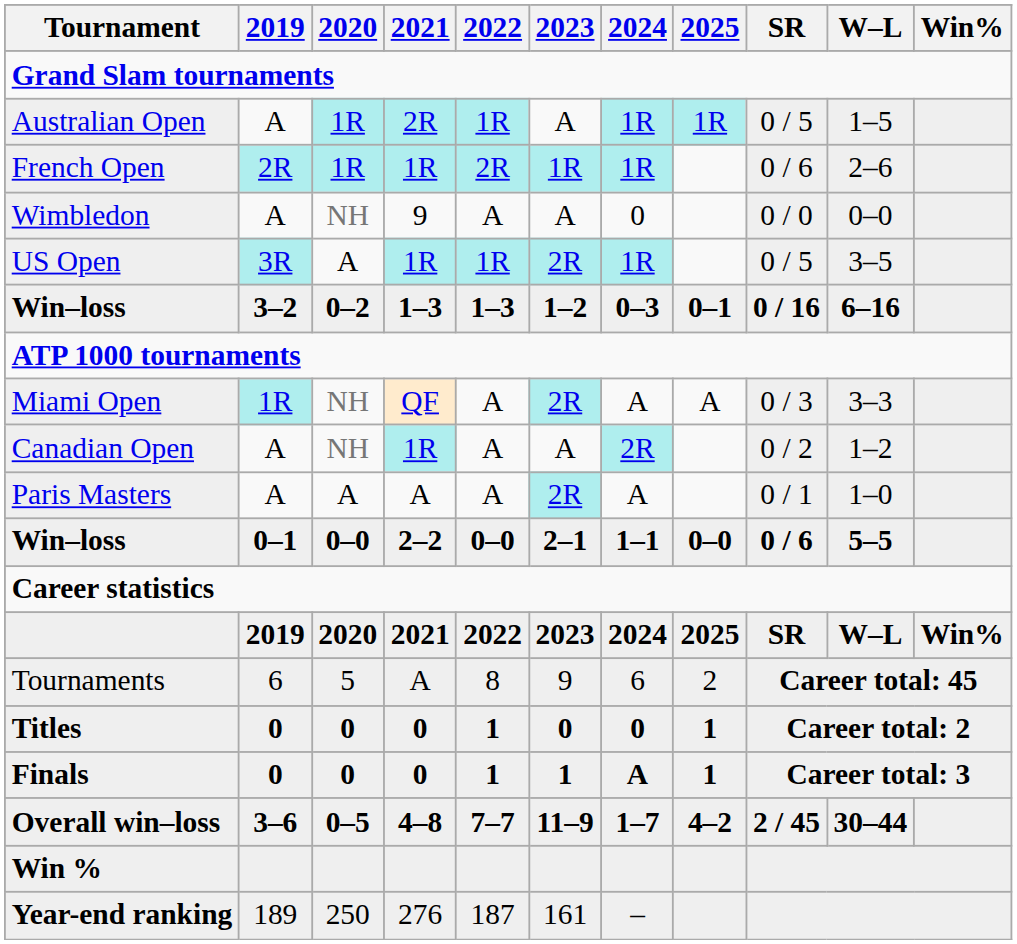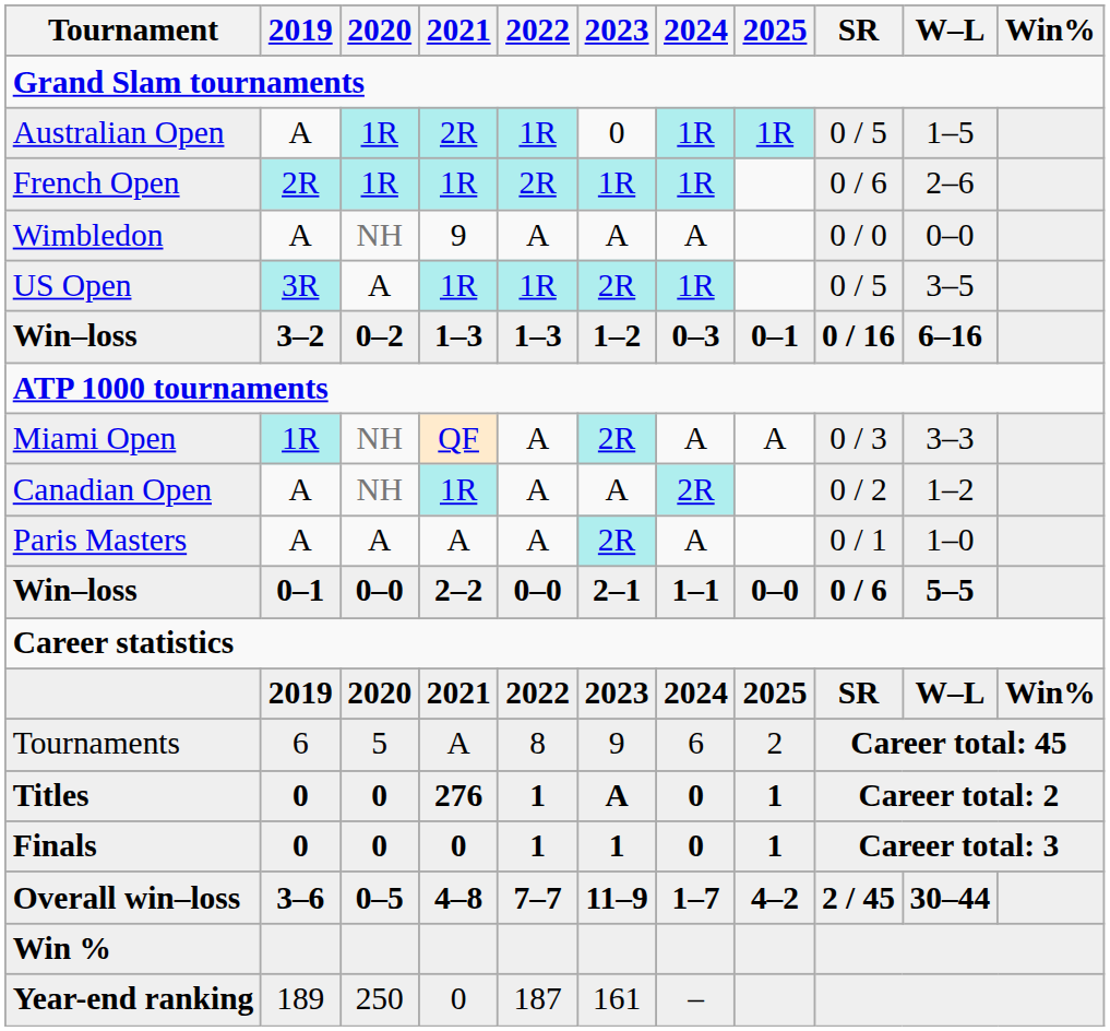 <table class=wikitable style=text-align:center>
 <tr>
 <th>Tournament</th>
 <th><a href='#'>2019</a></th>
 <th><a href='#'>2020</a></th>
 <th><a href='#'>2021</a></th>
 <th><a href='#'>2022</a></th>
 <th><a href='#'>2023</a></th>
 <th><a href='#'>2024</a></th>
 <th><a href='#'>2025</a></th>
 <th>SR</th>
 <th>W–L</th>
 <th>Win%</th>
 </tr>
 <tr>
 <td colspan="11" align="left"><a href='#'><strong>Grand Slam tournaments</strong></a></td>
 </tr>
 <tr>
 <td bgcolor=#EFEFEF align=left><a href='#'>Australian Open</a></td>
 <td>A</td>
 <td bgcolor=afeeee><a href='#'>1R</a></td>
 <td bgcolor=afeeee><a href='#'>2R</a></td>
 <td bgcolor=afeeee><a href='#'>1R</a></td>
-<td>A</td>
+<td>0</td>
 <td bgcolor=afeeee><a href='#'>1R</a></td>
 <td bgcolor=afeeee><a href='#'>1R</a></td>
 <td bgcolor=#EFEFEF>0 / 5</td>
 <td bgcolor=#EFEFEF>1–5</td>
 <td bgcolor=#EFEFEF></td>
 </tr>
 <tr>
 <td bgcolor=#EFEFEF align=left><a href='#'>French Open</a></td>
 <td bgcolor=afeeee><a href='#'>2R</a></td>
 <td bgcolor=afeeee><a href='#'>1R</a></td>
 <td bgcolor=afeeee><a href='#'>1R</a></td>
 <td bgcolor=afeeee><a href='#'>2R</a></td>
 <td bgcolor=afeeee><a href='#'>1R</a></td>
 <td bgcolor=afeeee><a href='#'>1R</a></td>
 <td></td>
 <td bgcolor=#EFEFEF>0 / 6</td>
 <td bgcolor=#EFEFEF>2–6</td>
 <td bgcolor=#EFEFEF></td>
 </tr>
 <tr>
 <td bgcolor=#EFEFEF align=left><a href='#'>Wimbledon</a></td>
 <td>A</td>
 <td style=color:#767676>NH</td>
 <td>9</td>
 <td>A</td>
 <td>A</td>
-<td>0</td>
+<td>A</td>
 <td></td>
 <td bgcolor=#EFEFEF>0 / 0</td>
 <td bgcolor=#EFEFEF>0–0</td>
 <td bgcolor=#EFEFEF></td>
 </tr>
 <tr>
 <td bgcolor=#EFEFEF align=left><a href='#'>US Open</a></td>
 <td bgcolor=afeeee><a href='#'>3R</a></td>
 <td>A</td>
 <td bgcolor=afeeee><a href='#'>1R</a></td>
 <td bgcolor=afeeee><a href='#'>1R</a></td>
 <td bgcolor=afeeee><a href='#'>2R</a></td>
 <td bgcolor=afeeee><a href='#'>1R</a></td>
 <td></td>
 <td bgcolor=#EFEFEF>0 / 5</td>
 <td bgcolor=#EFEFEF>3–5</td>
 <td bgcolor=#EFEFEF></td>
 </tr>
 <tr style=background:#efefef;font-weight:bold>
 <td style=text-align:left>Win–loss</td>
 <td>3–2</td>
 <td>0–2</td>
 <td>1–3</td>
 <td>1–3</td>
 <td>1–2</td>
 <td>0–3</td>
 <td>0–1</td>
 <td>0 / 16</td>
 <td>6–16</td>
 <td></td>
 </tr>
 <tr>
 <td colspan="11" align="left"><strong><a href='#'>ATP 1000 tournaments</a></strong></td>
 </tr>
 <tr>
 <td bgcolor=#EFEFEF align=left><a href='#'>Miami Open</a></td>
 <td bgcolor=afeeee><a href='#'>1R</a></td>
 <td style=color:#767676>NH</td>
 <td bgcolor=ffebcd><a href='#'>QF</a></td>
 <td>A</td>
 <td bgcolor=afeeee><a href='#'>2R</a></td>
 <td>A</td>
 <td>A</td>
 <td bgcolor=#EFEFEF>0 / 3</td>
 <td bgcolor=#EFEFEF>3–3</td>
 <td bgcolor=#EFEFEF></td>
 </tr>
 <tr>
 <td bgcolor=#EFEFEF align=left><a href='#'>Canadian Open</a></td>
 <td>A</td>
 <td style=color:#767676>NH</td>
 <td bgcolor=afeeee><a href='#'>1R</a></td>
 <td>A</td>
 <td>A</td>
 <td bgcolor=afeeee><a href='#'>2R</a></td>
 <td></td>
 <td bgcolor=#EFEFEF>0 / 2</td>
 <td bgcolor=#EFEFEF>1–2</td>
 <td bgcolor=#EFEFEF></td>
 </tr>
 <tr>
 <td bgcolor=#EFEFEF align=left><a href='#'>Paris Masters</a></td>
 <td>A</td>
 <td>A</td>
 <td>A</td>
 <td>A</td>
 <td bgcolor=afeeee><a href='#'>2R</a></td>
 <td>A</td>
 <td></td>
 <td bgcolor=#EFEFEF>0 / 1</td>
 <td bgcolor=#EFEFEF>1–0</td>
 <td bgcolor=#EFEFEF></td>
 </tr>
 <tr style="background:#efefef;font-weight:bold">
 <td style="text-align:left">Win–loss</td>
 <td>0–1</td>
 <td>0–0</td>
 <td>2–2</td>
 <td>0–0</td>
 <td>2–1</td>
 <td>1–1</td>
 <td>0–0</td>
 <td>0 / 6</td>
 <td>5–5</td>
 <td></td>
 </tr>
 <tr>
 <td colspan="14" style="text-align:left"><strong>Career statistics</strong></td>
 </tr>
 <tr style=background:#efefef;font-weight:bold>
 <td></td>
 <td>2019</td>
 <td>2020</td>
 <td>2021</td>
 <td>2022</td>
 <td>2023</td>
 <td>2024</td>
 <td>2025</td>
 <td>SR</td>
 <td>W–L</td>
 <td>Win%</td>
 </tr>
 <tr style=background:#efefef>
 <td align=left>Tournaments</td>
 <td>6</td>
 <td>5</td>
 <td>A</td>
 <td>8</td>
 <td>9</td>
 <td>6</td>
 <td>2</td>
 <td colspan=3><strong>Career total: 45</strong></td>
 </tr>
 <tr style=background:#efefef;font-weight:bold>
 <td style=text-align:left>Titles</td>
 <td>0</td>
 <td>0</td>
-<td>0</td>
+<td>276</td>
 <td>1</td>
-<td>0</td>
+<td>A</td>
 <td>0</td>
 <td>1</td>
 <td colspan=3>Career total: 2</td>
 </tr>
 <tr style=background:#efefef;font-weight:bold>
 <td style=text-align:left>Finals</td>
 <td>0</td>
 <td>0</td>
 <td>0</td>
 <td>1</td>
 <td>1</td>
-<td>A</td>
+<td>0</td>
 <td>1</td>
 <td colspan=3>Career total: 3</td>
 </tr>
 <tr style=background:#efefef;font-weight:bold>
 <td style=text-align:left>Overall win–loss</td>
 <td>3–6</td>
 <td>0–5</td>
 <td>4–8</td>
 <td>7–7</td>
 <td>11–9</td>
 <td>1–7</td>
 <td>4–2</td>
 <td>2 / 45</td>
 <td>30–44</td>
 <td></td>
 </tr>
 <tr style=background:#efefef;font-weight:bold>
 <td style=text-align:left>Win %</td>
 <td></td>
 <td></td>
 <td></td>
 <td></td>
 <td></td>
 <td></td>
 <td></td>
 <td colspan="3"></td>
 </tr>
 <tr style=background:#efefef>
 <td align=left><strong>Year-end ranking</strong></td>
 <td>189</td>
 <td>250</td>
-<td>276</td>
+<td>0</td>
 <td>187</td>
 <td>161</td>
 <td>–</td>
 <td></td>
 <td colspan=3></td>
 </tr>
 </table>
